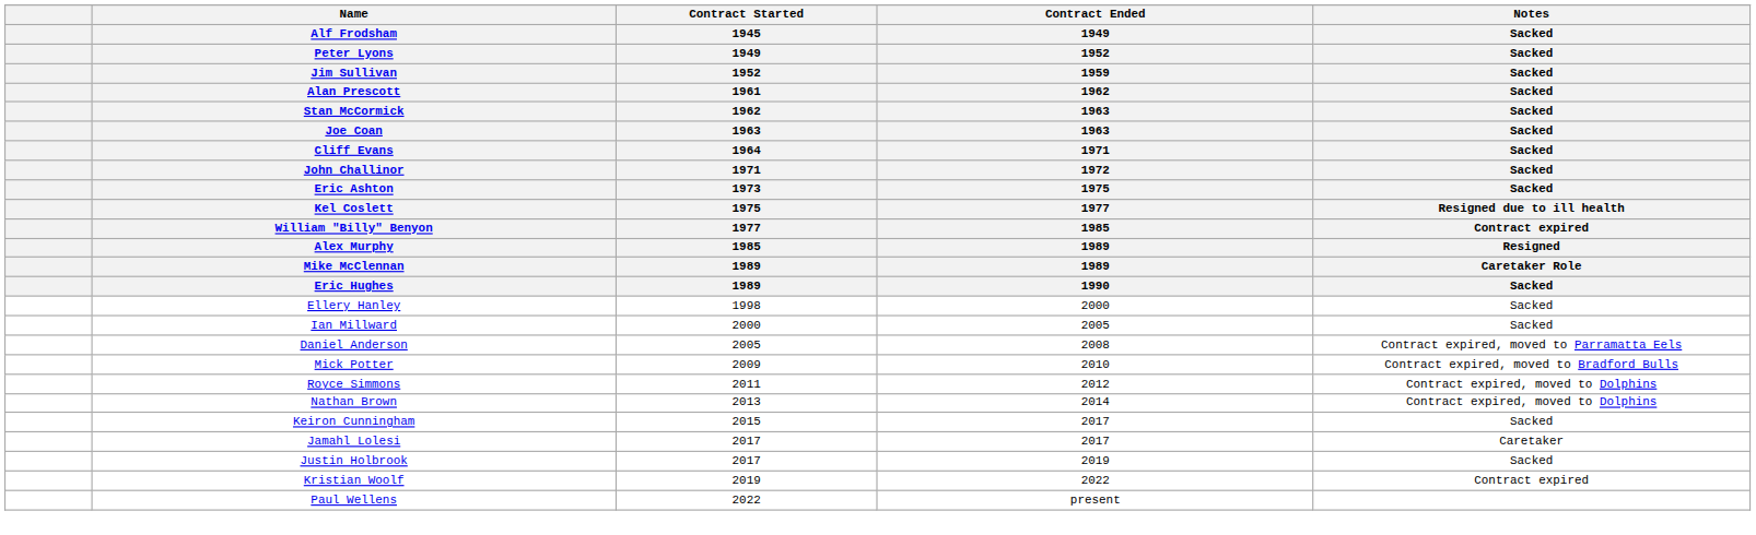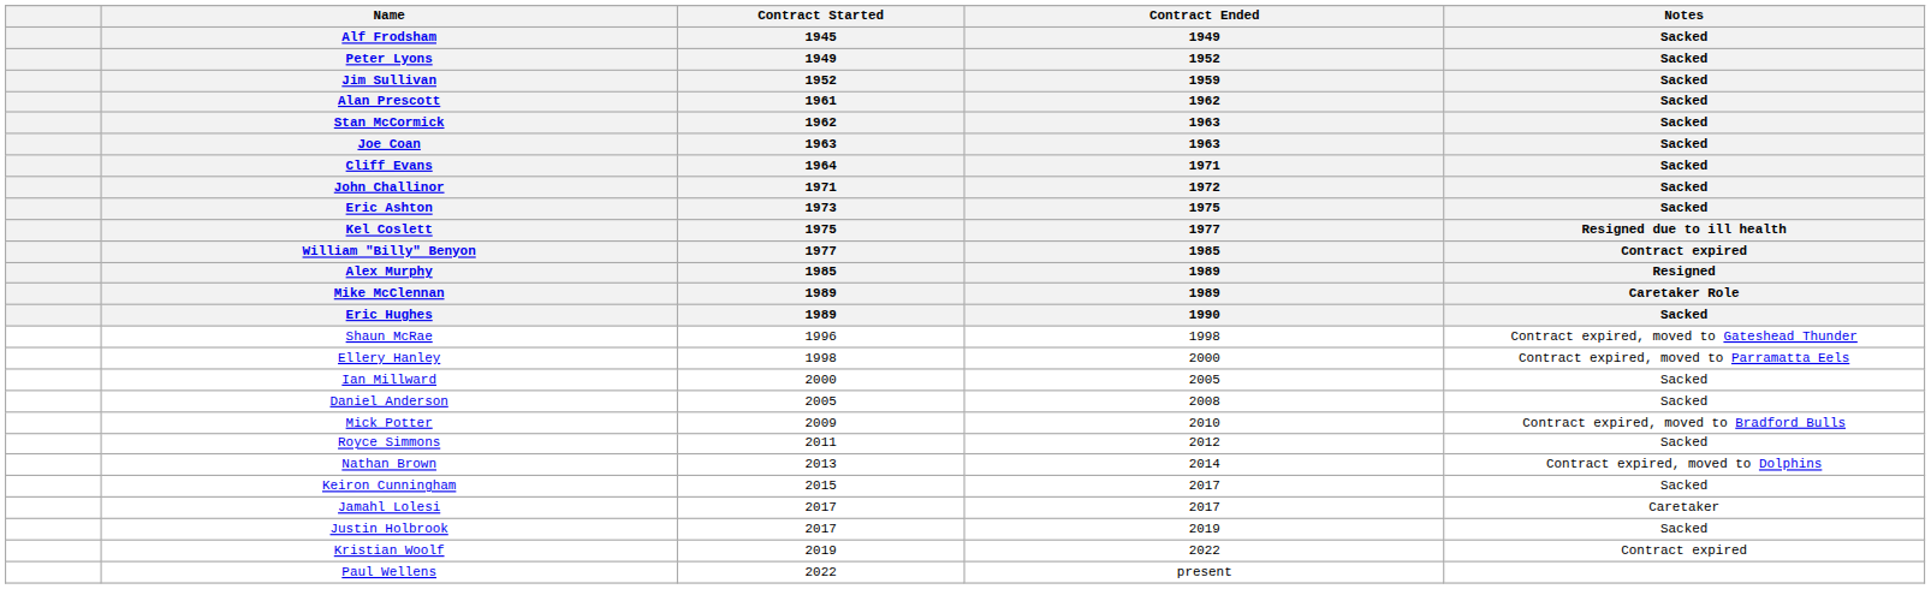 <table class="wikitable sortable" width="90%" style="font-size:75%">
 <tr bgcolor="#efefef">
 </tr>
 <tr bgcolor="#efefef">
 <th width=5%></th>
 <th width=30%>Name</th>
 <th !width=25%>Contract Started</th>
 <th width=25%>Contract Ended</th>
 <th width=25%>Notes</th>
 </tr>
 <tr bgcolor=#FFFFFF>
 <th width=5%></th>
 <th width=30%><a href='#'>Alf Frodsham</a></th>
 <th !width=25%>1945</th>
 <th width=25%>1949</th>
 <th width=25%>Sacked</th>
 </tr>
 <tr bgcolor=#FFFFFF>
 <th width=5%></th>
 <th width=30%><a href='#'>Peter Lyons</a></th>
 <th !width=25%>1949</th>
 <th width=25%>1952</th>
 <th width=25%>Sacked</th>
 </tr>
 <tr bgcolor=#FFFFFF>
 <th width=5%></th>
 <th width=30%><a href='#'>Jim Sullivan</a></th>
 <th !width=25%>1952</th>
 <th width=25%>1959</th>
 <th width=25%>Sacked</th>
 </tr>
 <tr bgcolor=#FFFFFF>
 <th width=5%></th>
 <th width=30%><a href='#'>Alan Prescott</a></th>
 <th !width=25%>1961</th>
 <th width=25%>1962</th>
 <th width=25%>Sacked</th>
 </tr>
 <tr bgcolor=#FFFFFF>
 <th width=5%></th>
 <th width=30%><a href='#'>Stan McCormick</a></th>
 <th !width=25%>1962</th>
 <th width=25%>1963</th>
 <th width=25%>Sacked</th>
 </tr>
 <tr bgcolor=#FFFFFF>
 <th width=5%></th>
 <th width=30%><a href='#'>Joe Coan</a></th>
 <th !width=25%>1963</th>
 <th width=25%>1963</th>
 <th width=25%>Sacked</th>
 </tr>
 <tr bgcolor=#FFFFFF>
 <th width=5%></th>
 <th width=30%><a href='#'>Cliff Evans</a></th>
 <th !width=25%>1964</th>
 <th width=25%>1971</th>
 <th width=25%>Sacked</th>
 </tr>
 <tr bgcolor=#FFFFFF>
 <th width=5%></th>
 <th width=30%><a href='#'>John Challinor</a></th>
 <th !width=25%>1971</th>
 <th width=25%>1972</th>
 <th width=25%>Sacked</th>
 </tr>
 <tr bgcolor=#FFFFFF>
 <th width=5%></th>
 <th width=30%><a href='#'>Eric Ashton</a></th>
 <th !width=25%>1973</th>
 <th width=25%>1975</th>
 <th width=25%>Sacked</th>
 </tr>
 <tr bgcolor=#FFFFFF>
 <th width=5%></th>
 <th width=30%><a href='#'>Kel Coslett</a></th>
 <th !width=25%>1975</th>
 <th width=25%>1977</th>
 <th width=25%>Resigned due to ill health</th>
 </tr>
 <tr bgcolor=#FFFFFF>
 <th width=5%></th>
 <th width=30%><a href='#'>William "Billy" Benyon</a></th>
 <th !width=25%>1977</th>
 <th width=25%>1985</th>
 <th width=25%>Contract expired</th>
 </tr>
 <tr bgcolor=#FFFFFF>
 <th width=5%></th>
 <th width=30%><a href='#'>Alex Murphy</a></th>
 <th !width=25%>1985</th>
 <th width=25%>1989</th>
 <th width=25%>Resigned</th>
 </tr>
 <tr bgcolor=#FFFFFF>
 <th width=5%></th>
 <th width=30%><a href='#'>Mike McClennan</a></th>
 <th !width=25%>1989</th>
 <th width=25%>1989</th>
 <th width=25%>Caretaker Role</th>
 </tr>
 <tr bgcolor=#FFFFFF>
 <th width=5%></th>
 <th width=30%><a href='#'>Eric Hughes</a></th>
 <th !width=25%>1989</th>
 <th width=25%>1990</th>
 <th width=25%>Sacked</th>
 </tr>
 <tr bgcolor=#FFFFFF>
 <td align=center></td>
+<td align=center><a href='#'>Shaun McRae</a></td>
+<td align=center>1996</td>
+<td align=center>1998</td>
+<td align=center>Contract expired, moved to <a href='#'>Gateshead Thunder</a></td>
+</tr>
+<tr bgcolor=#FFFFFF>
+<td align=center></td>
 <td align=center><a href='#'>Ellery Hanley</a></td>
 <td align=center>1998</td>
 <td align=center>2000</td>
-<td align=center>Sacked</td>
+<td align=center>Contract expired, moved to <a href='#'>Parramatta Eels</a></td>
 </tr>
 <tr bgcolor=#FFFFFF>
 <td align=center></td>
 <td align=center><a href='#'>Ian Millward</a></td>
 <td align=center>2000</td>
 <td align=center>2005</td>
 <td align=center>Sacked</td>
 </tr>
 <tr bgcolor=#FFFFFF>
 <td align=center></td>
 <td align=center><a href='#'>Daniel Anderson</a></td>
 <td align=center>2005</td>
 <td align=center>2008</td>
-<td align=center>Contract expired, moved to <a href='#'>Parramatta Eels</a></td>
+<td align=center>Sacked</td>
 </tr>
 <tr bgcolor=#FFFFFF>
 <td align=center></td>
 <td align=center><a href='#'>Mick Potter</a></td>
 <td align=center>2009</td>
 <td align=center>2010</td>
 <td align=center>Contract expired, moved to <a href='#'>Bradford Bulls</a></td>
 </tr>
 <tr bgcolor=#FFFFFF>
 <td align=center></td>
 <td align=center><a href='#'>Royce Simmons</a></td>
 <td align=center>2011</td>
 <td align=center>2012</td>
-<td align=center>Contract expired, moved to <a href='#'>Dolphins</a></td>
+<td align=center>Sacked</td>
 </tr>
 <tr bgcolor=#FFFFFF>
 <td align=center></td>
 <td align=center><a href='#'>Nathan Brown</a></td>
 <td align=center>2013</td>
 <td align=center>2014</td>
 <td align=center>Contract expired, moved to <a href='#'>Dolphins</a></td>
 </tr>
 <tr bgcolor=#FFFFFF>
 <td align=center></td>
 <td align=center><a href='#'>Keiron Cunningham</a></td>
 <td align=center>2015</td>
 <td align=center>2017</td>
 <td align=center>Sacked</td>
 </tr>
 <tr bgcolor=#FFFFFF>
 <td align=center></td>
 <td align=center><a href='#'>Jamahl Lolesi</a></td>
 <td align=center>2017</td>
 <td align=center>2017</td>
 <td align=center>Caretaker</td>
 </tr>
 <tr bgcolor=#FFFFFF>
 <td align=center></td>
 <td align=center><a href='#'>Justin Holbrook</a></td>
 <td align=center>2017</td>
 <td align=center>2019</td>
 <td align=center>Sacked</td>
 </tr>
 <tr bgcolor=#FFFFFF>
 <td align=center></td>
 <td align=center><a href='#'>Kristian Woolf</a></td>
 <td align=center>2019</td>
 <td align=center>2022</td>
 <td align=center>Contract expired</td>
 </tr>
 <tr bgcolor=#FFFFFF>
 <td align=center></td>
 <td align=center><a href='#'>Paul Wellens</a></td>
 <td align=center>2022</td>
 <td align=center>present</td>
 <td align=center></td>
 </tr>
 </table>
